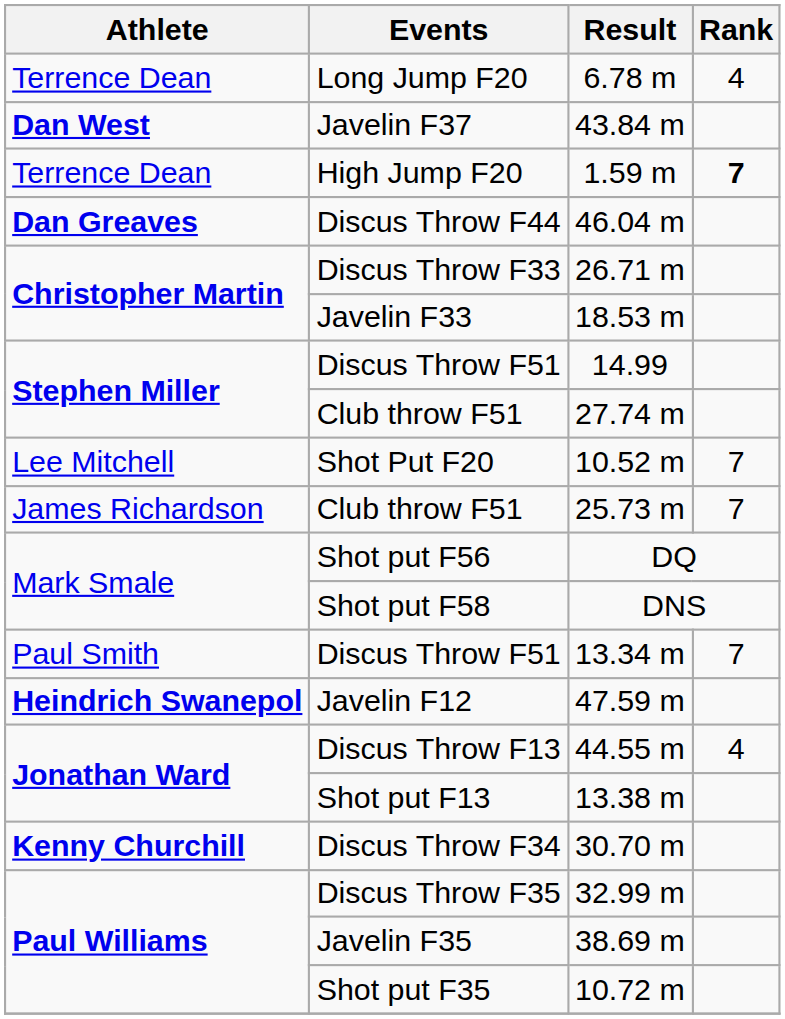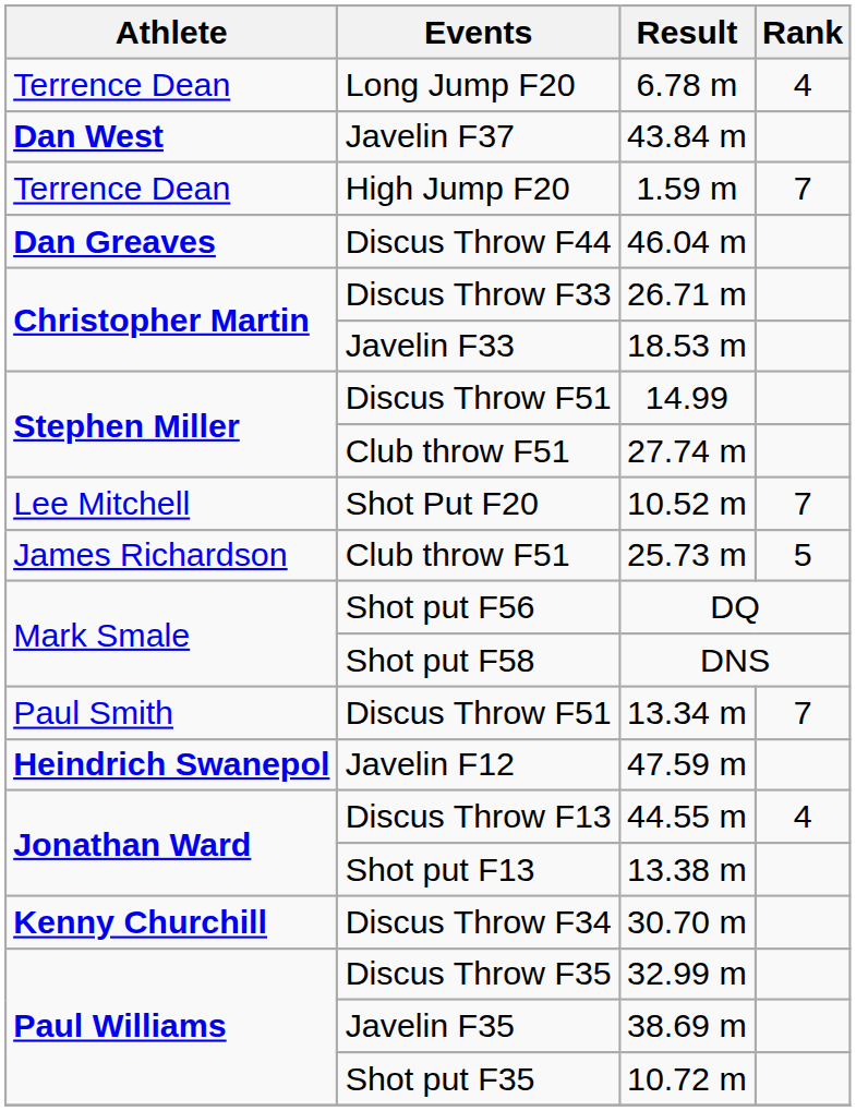 <table class=wikitable style="font-size:90%">
 <tr>
 <th>Athlete</th>
 <th>Events</th>
 <th>Result</th>
 <th>Rank</th>
 </tr>
 <tr>
 <td><a href='#'>Terrence Dean</a></td>
 <td>Long Jump F20</td>
 <td align="center">6.78 m</td>
 <td align="center">4</td>
 </tr>
 <tr>
 <td><strong><a href='#'>Dan West</a></strong></td>
 <td>Javelin F37</td>
 <td align="center">43.84 m</td>
 <td align="center"></td>
 </tr>
 <tr>
 <td><a href='#'>Terrence Dean</a></td>
 <td>High Jump F20</td>
 <td align="center">1.59 m</td>
-<td align="center"><strong>7</strong></td>
+<td align="center">7</td>
 </tr>
 <tr>
 <td><strong><a href='#'>Dan Greaves</a></strong></td>
 <td>Discus Throw F44</td>
 <td align="center">46.04 m</td>
 <td align="center"></td>
 </tr>
 <tr>
 <td rowspan=2><strong><a href='#'>Christopher Martin</a></strong></td>
 <td>Discus Throw F33</td>
 <td align="center">26.71 m</td>
 <td align="center"></td>
 </tr>
 <tr>
 <td>Javelin F33</td>
 <td align="center">18.53 m</td>
 <td align="center"></td>
 </tr>
 <tr>
 <td rowspan=2><strong><a href='#'>Stephen Miller</a></strong></td>
 <td>Discus Throw F51</td>
 <td align="center">14.99</td>
 <td align="center"></td>
 </tr>
 <tr>
 <td>Club throw F51</td>
 <td align="center">27.74 m</td>
 <td align="center"></td>
 </tr>
 <tr>
 <td><a href='#'>Lee Mitchell</a></td>
 <td>Shot Put F20</td>
 <td align="center">10.52 m</td>
 <td align="center">7</td>
 </tr>
 <tr>
 <td><a href='#'>James Richardson</a></td>
 <td>Club throw F51</td>
 <td align="center">25.73 m</td>
-<td align="center">7</td>
+<td align="center">5</td>
 </tr>
 <tr>
 <td rowspan=2><a href='#'>Mark Smale</a></td>
 <td>Shot put F56</td>
 <td align="center" colspan="2">DQ</td>
 </tr>
 <tr>
 <td>Shot put F58</td>
 <td align="center" colspan="2">DNS</td>
 </tr>
 <tr>
 <td><a href='#'>Paul Smith</a></td>
 <td>Discus Throw F51</td>
 <td align="center">13.34 m</td>
 <td align="center">7</td>
 </tr>
 <tr>
 <td><strong><a href='#'>Heindrich Swanepol</a></strong></td>
 <td>Javelin F12</td>
 <td align="center">47.59 m</td>
 <td align="center"></td>
 </tr>
 <tr>
 <td rowspan=2><strong><a href='#'>Jonathan Ward</a></strong></td>
 <td>Discus Throw F13</td>
 <td align="center">44.55 m</td>
 <td align="center">4</td>
 </tr>
 <tr>
 <td>Shot put F13</td>
 <td align="center">13.38 m</td>
 <td align="center"></td>
 </tr>
 <tr>
 <td><strong><a href='#'>Kenny Churchill</a></strong></td>
 <td>Discus Throw F34</td>
 <td align="center">30.70 m</td>
 <td align="center"></td>
 </tr>
 <tr>
 <td rowspan=3><strong><a href='#'>Paul Williams</a></strong></td>
 <td>Discus Throw F35</td>
 <td align="center">32.99 m</td>
 <td align="center"></td>
 </tr>
 <tr>
 <td>Javelin F35</td>
 <td align="center">38.69 m</td>
 <td align="center"></td>
 </tr>
 <tr>
 <td>Shot put F35</td>
 <td align="center">10.72 m</td>
 <td align="center"></td>
 </tr>
 <tr>
 </tr>
 </table>
